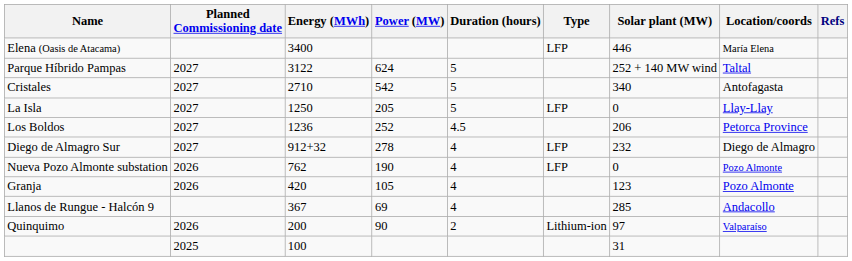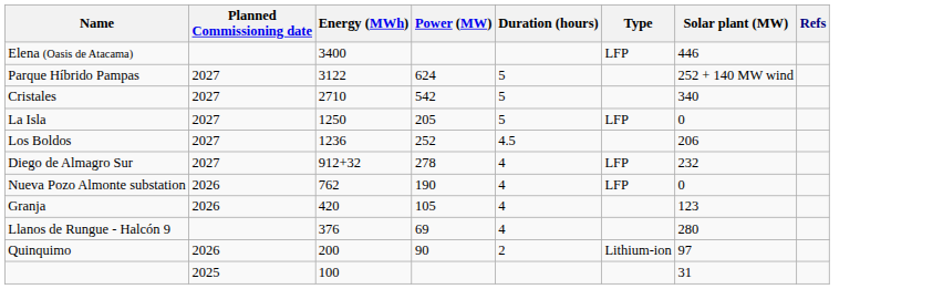 <table class="wikitable sortable">
 <tr>
 <th>Name</th>
 <th>Planned<br><a href='#'>Commissioning date</a></th>
 <th>Energy (<a href='#'>MWh</a>)</th>
 <th><a href='#'>Power</a> (<a href='#'>MW</a>)</th>
 <th>Duration (hours) </th>
 <th>Type</th>
 <th>Solar plant (MW)</th>
-<th class="unsortable">Location/coords</th>
 <th style="background: #f2f2f2; color: #000080" class="unsortable">Refs</th>
 </tr>
 <tr>
 <td>Elena <small>(Oasis de Atacama)</small></td>
 <td></td>
 <td>3400</td>
 <td></td>
 <td></td>
 <td>LFP</td>
 <td>446</td>
-<td><small>María Elena </small></td>
 <td></td>
 </tr>
 <tr>
 <td>Parque Híbrido Pampas</td>
 <td>2027</td>
 <td>3122</td>
 <td>624</td>
 <td>5</td>
 <td></td>
 <td>252 + 140 MW wind</td>
-<td><a href='#'>Taltal</a></td>
 <td></td>
 </tr>
 <tr>
 <td>Cristales</td>
 <td>2027</td>
 <td>2710</td>
 <td>542</td>
 <td>5</td>
 <td></td>
 <td>340</td>
-<td>Antofagasta</td>
 <td></td>
 </tr>
 <tr>
 <td>La Isla</td>
 <td>2027</td>
 <td>1250</td>
 <td>205</td>
 <td>5</td>
 <td>LFP</td>
 <td>0</td>
-<td><a href='#'>Llay-Llay</a></td>
 <td></td>
 </tr>
 <tr>
 <td>Los Boldos</td>
 <td>2027</td>
 <td>1236</td>
 <td>252</td>
 <td>4.5</td>
 <td></td>
 <td>206</td>
-<td><a href='#'>Petorca Province</a></td>
 <td></td>
 </tr>
 <tr>
 <td>Diego de Almagro Sur</td>
 <td>2027</td>
 <td>912+32</td>
 <td>278</td>
 <td>4</td>
 <td>LFP</td>
 <td>232</td>
-<td>Diego de Almagro</td>
 <td></td>
 </tr>
 <tr>
 <td>Nueva Pozo Almonte substation</td>
 <td>2026</td>
 <td>762</td>
 <td>190</td>
 <td>4</td>
 <td>LFP</td>
 <td>0</td>
-<td><small><a href='#'>Pozo Almonte</a> </small></td>
 <td></td>
 </tr>
 <tr>
 <td>Granja</td>
 <td>2026</td>
 <td>420</td>
 <td>105</td>
 <td>4</td>
 <td></td>
 <td>123</td>
-<td><a href='#'>Pozo Almonte</a></td>
 <td></td>
 </tr>
 <tr>
 <td>Llanos de Rungue - Halcón 9</td>
 <td></td>
-<td>367</td>
+<td>376</td>
 <td>69</td>
 <td>4</td>
 <td></td>
-<td>285</td>
-<td><a href='#'>Andacollo</a></td>
+<td>280</td>
 <td></td>
 </tr>
 <tr>
 <td>Quinquimo</td>
 <td>2026</td>
 <td>200</td>
 <td>90</td>
 <td>2</td>
 <td>Lithium-ion</td>
 <td>97</td>
-<td><small><a href='#'>Valparaíso</a></small></td>
 <td></td>
 </tr>
 <tr>
 <td></td>
 <td>2025</td>
 <td>100</td>
 <td></td>
 <td></td>
 <td></td>
 <td>31</td>
-<td><a href='#'></a></td>
 <td></td>
 </tr>
 </table>
